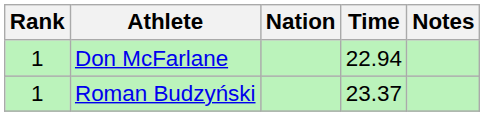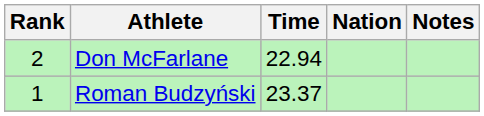 <table class="wikitable sortable" style="text-align:center">
 <tr>
 <th>Rank</th>
 <th>Athlete</th>
+<th>Time</th>
 <th>Nation</th>
-<th>Time</th>
 <th>Notes</th>
 </tr>
 <tr bgcolor=bbf3bb>
-<td>1</td>
+<td>2</td>
 <td align=left><a href='#'>Don McFarlane</a></td>
+<td>22.94</td>
 <td align=left></td>
-<td>22.94</td>
 <td></td>
 </tr>
 <tr bgcolor=bbf3bb>
 <td>1</td>
 <td align=left><a href='#'>Roman Budzyński</a></td>
+<td>23.37</td>
 <td align=left></td>
-<td>23.37</td>
 <td></td>
 </tr>
 </table>
